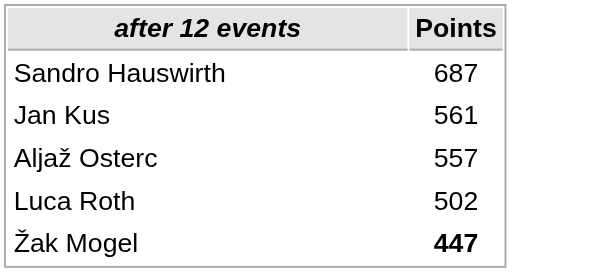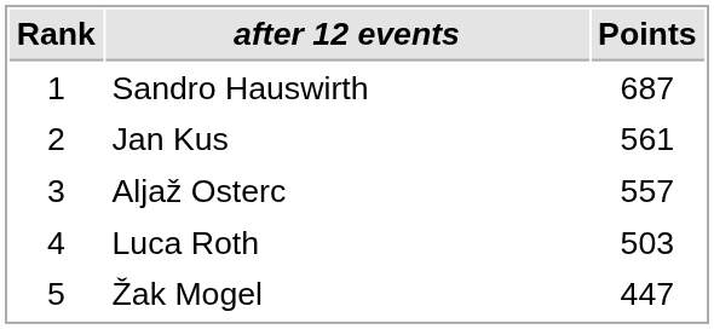 <table cellspacing="1" cellpadding="3" style="border:1px solid #AAAAAA;font-size:86%">
 <tr bgcolor="#E4E4E4">
+<th style="border-bottom:1px solid #AAAAAA" width=10>Rank</th>
 <th style="border-bottom:1px solid #AAAAAA" width=200><em>after 12 events</em></th>
 <th style="border-bottom:1px solid #AAAAAA" width=20>Points</th>
 </tr>
 <tr>
+<td align=center>1</td>
 <td> Sandro Hauswirth</td>
 <td align=center>687</td>
 </tr>
 <tr>
+<td align=center>2</td>
 <td> Jan Kus</td>
 <td align=center>561</td>
 </tr>
 <tr>
+<td align=center>3</td>
 <td> Aljaž Osterc</td>
 <td align=center>557</td>
 </tr>
 <tr>
+<td align=center>4</td>
 <td> Luca Roth</td>
-<td align=center>502</td>
+<td align=center>503</td>
 </tr>
 <tr>
+<td align=center>5</td>
 <td> Žak Mogel</td>
-<td align=center><strong>447</strong></td>
+<td align=center>447</td>
 </tr>
 </table>
